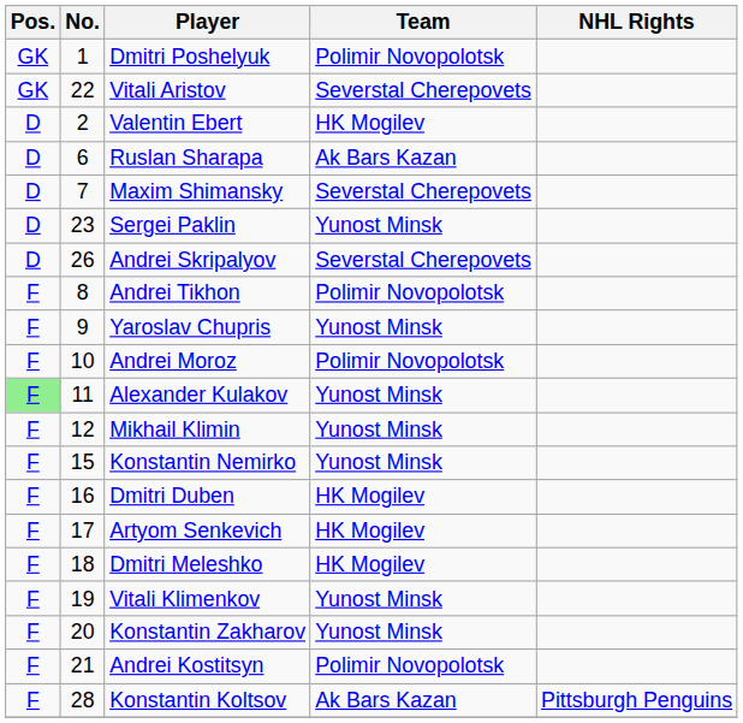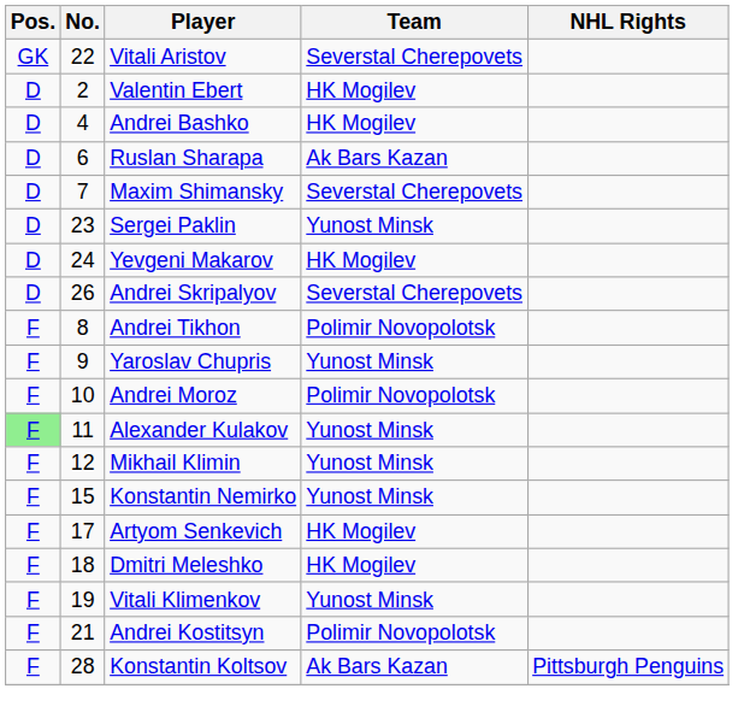 <table class="wikitable sortable">
 <tr>
 <th>Pos.</th>
 <th>No.</th>
 <th>Player</th>
 <th>Team</th>
 <th>NHL Rights</th>
-</tr>
-<tr>
-<td style="text-align:center;"><a href='#'>GK</a></td>
-<td style="text-align:center;">1</td>
-<td><a href='#'>Dmitri Poshelyuk</a></td>
-<td> <a href='#'>Polimir Novopolotsk</a></td>
-<td></td>
 </tr>
 <tr>
 <td style="text-align:center;"><a href='#'>GK</a></td>
 <td style="text-align:center;">22</td>
 <td><a href='#'>Vitali Aristov</a></td>
 <td> <a href='#'>Severstal Cherepovets</a></td>
 <td></td>
 </tr>
 <tr>
 <td style="text-align:center;"><a href='#'>D</a></td>
 <td style="text-align:center;">2</td>
 <td><a href='#'>Valentin Ebert</a></td>
+<td> <a href='#'>HK Mogilev</a></td>
+<td></td>
+</tr>
+<tr>
+<td style="text-align:center;"><a href='#'>D</a></td>
+<td style="text-align:center;">4</td>
+<td><a href='#'>Andrei Bashko</a></td>
 <td> <a href='#'>HK Mogilev</a></td>
 <td></td>
 </tr>
 <tr>
 <td style="text-align:center;"><a href='#'>D</a></td>
 <td style="text-align:center;">6</td>
 <td><a href='#'>Ruslan Sharapa</a></td>
 <td> <a href='#'>Ak Bars Kazan</a></td>
 <td></td>
 </tr>
 <tr>
 <td style="text-align:center;"><a href='#'>D</a></td>
 <td style="text-align:center;">7</td>
 <td><a href='#'>Maxim Shimansky</a></td>
 <td> <a href='#'>Severstal Cherepovets</a></td>
 <td></td>
 </tr>
 <tr>
 <td style="text-align:center;"><a href='#'>D</a></td>
 <td style="text-align:center;">23</td>
 <td><a href='#'>Sergei Paklin</a></td>
 <td> <a href='#'>Yunost Minsk</a></td>
+<td></td>
+</tr>
+<tr>
+<td style="text-align:center;"><a href='#'>D</a></td>
+<td style="text-align:center;">24</td>
+<td><a href='#'>Yevgeni Makarov</a></td>
+<td> <a href='#'>HK Mogilev</a></td>
 <td></td>
 </tr>
 <tr>
 <td style="text-align:center;"><a href='#'>D</a></td>
 <td style="text-align:center;">26</td>
 <td><a href='#'>Andrei Skripalyov</a></td>
 <td> <a href='#'>Severstal Cherepovets</a></td>
 <td></td>
 </tr>
 <tr>
 <td style="text-align:center;"><a href='#'>F</a></td>
 <td style="text-align:center;">8</td>
 <td><a href='#'>Andrei Tikhon</a></td>
 <td> <a href='#'>Polimir Novopolotsk</a></td>
 <td></td>
 </tr>
 <tr>
 <td style="text-align:center;"><a href='#'>F</a></td>
 <td style="text-align:center;">9</td>
 <td><a href='#'>Yaroslav Chupris</a></td>
 <td> <a href='#'>Yunost Minsk</a></td>
 <td></td>
 </tr>
 <tr>
 <td style="text-align:center;"><a href='#'>F</a></td>
 <td style="text-align:center;">10</td>
 <td><a href='#'>Andrei Moroz</a></td>
 <td> <a href='#'>Polimir Novopolotsk</a></td>
 <td></td>
 </tr>
 <tr>
 <td style="background: lightgreen; text-align:center;"><a href='#'>F</a></td>
 <td style="text-align:center;">11</td>
 <td><a href='#'>Alexander Kulakov</a></td>
 <td> <a href='#'>Yunost Minsk</a></td>
 <td></td>
 </tr>
 <tr>
 <td style="text-align:center;"><a href='#'>F</a></td>
 <td style="text-align:center;">12</td>
 <td><a href='#'>Mikhail Klimin</a></td>
 <td> <a href='#'>Yunost Minsk</a></td>
 <td></td>
 </tr>
 <tr>
 <td style="text-align:center;"><a href='#'>F</a></td>
 <td style="text-align:center;">15</td>
 <td><a href='#'>Konstantin Nemirko</a></td>
 <td> <a href='#'>Yunost Minsk</a></td>
 <td></td>
 </tr>
 <tr>
 <td style="text-align:center;"><a href='#'>F</a></td>
-<td style="text-align:center;">16</td>
-<td><a href='#'>Dmitri Duben</a></td>
-<td> <a href='#'>HK Mogilev</a></td>
-<td></td>
-</tr>
-<tr>
-<td style="text-align:center;"><a href='#'>F</a></td>
 <td style="text-align:center;">17</td>
 <td><a href='#'>Artyom Senkevich</a></td>
 <td> <a href='#'>HK Mogilev</a></td>
 <td></td>
 </tr>
 <tr>
 <td style="text-align:center;"><a href='#'>F</a></td>
 <td style="text-align:center;">18</td>
 <td><a href='#'>Dmitri Meleshko</a></td>
 <td> <a href='#'>HK Mogilev</a></td>
 <td></td>
 </tr>
 <tr>
 <td style="text-align:center;"><a href='#'>F</a></td>
 <td style="text-align:center;">19</td>
 <td><a href='#'>Vitali Klimenkov</a></td>
 <td> <a href='#'>Yunost Minsk</a></td>
 <td></td>
 </tr>
 <tr>
 <td style="text-align:center;"><a href='#'>F</a></td>
-<td style="text-align:center;">20</td>
-<td><a href='#'>Konstantin Zakharov</a></td>
-<td> <a href='#'>Yunost Minsk</a></td>
-<td></td>
-</tr>
-<tr>
-<td style="text-align:center;"><a href='#'>F</a></td>
 <td style="text-align:center;">21</td>
 <td><a href='#'>Andrei Kostitsyn</a></td>
 <td> <a href='#'>Polimir Novopolotsk</a></td>
 <td></td>
 </tr>
 <tr>
 <td style="text-align:center;"><a href='#'>F</a></td>
 <td style="text-align:center;">28</td>
 <td><a href='#'>Konstantin Koltsov</a></td>
 <td> <a href='#'>Ak Bars Kazan</a></td>
 <td><a href='#'>Pittsburgh Penguins</a></td>
 </tr>
 <tr>
 </tr>
 </table>
